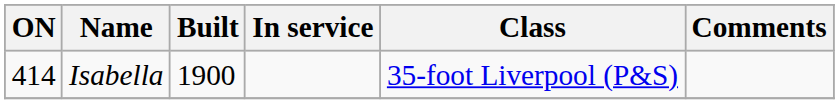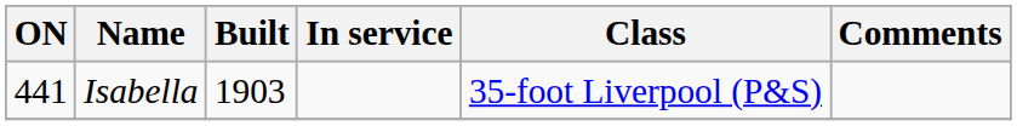 <table class="wikitable">
 <tr>
 <th>ON</th>
 <th>Name</th>
 <th>Built</th>
 <th>In service</th>
 <th>Class</th>
 <th>Comments</th>
 </tr>
 <tr>
-<td>414</td>
+<td>441</td>
 <td><em>Isabella</em></td>
-<td>1900</td>
+<td>1903</td>
 <td></td>
 <td><a href='#'>35-foot Liverpool (P&S)</a></td>
 <td></td>
 </tr>
 <tr>
 </tr>
 </table>
